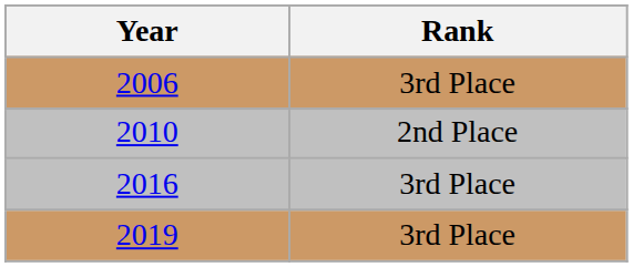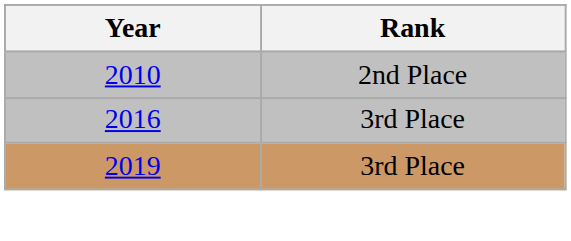 <table class="wikitable" style="text-align: center;font-size:90%;">
 <tr>
 <th width=125>Year</th>
 <th width=150>Rank</th>
-</tr>
-<tr bgcolor="#cc9966">
-<td> <a href='#'>2006</a></td>
-<td>3rd Place</td>
 </tr>
 <tr bgcolor="silver">
 <td> <a href='#'>2010</a></td>
 <td>2nd Place</td>
 </tr>
 <tr bgcolor="silver">
 <td> <a href='#'>2016</a></td>
 <td>3rd Place</td>
 </tr>
 <tr bgcolor="#cc9966">
 <td> <a href='#'>2019</a></td>
 <td>3rd Place</td>
 </tr>
 </table>
